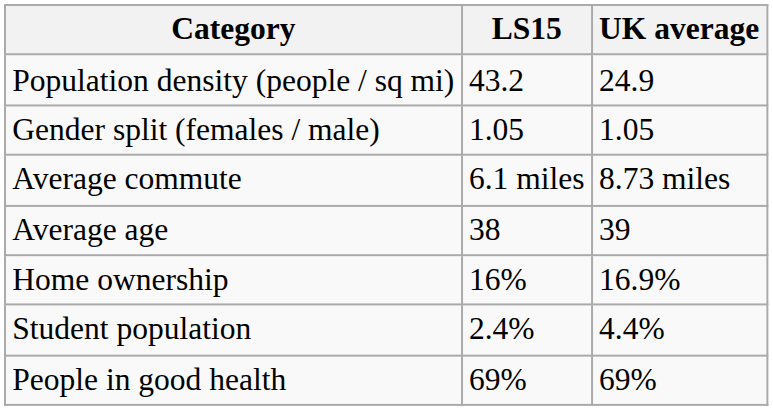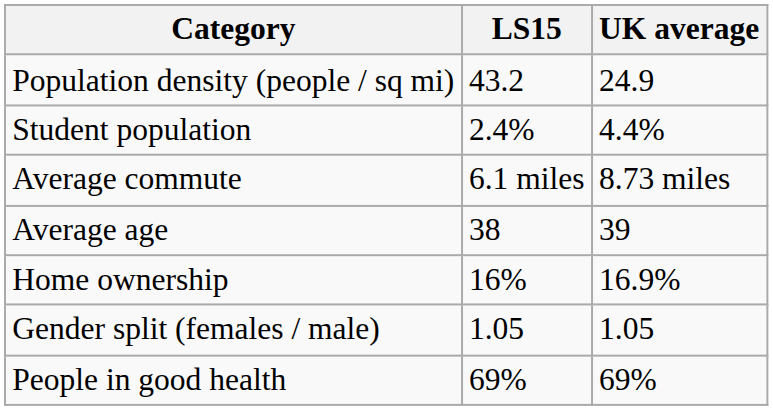 <table class="wikitable">
 <tr>
 <th>Category</th>
 <th>LS15</th>
 <th>UK average</th>
 </tr>
 <tr>
 <td>Population density (people / sq mi)</td>
 <td>43.2</td>
 <td>24.9</td>
 </tr>
 <tr>
-<td>Gender split (females / male)</td>
-<td>1.05</td>
-<td>1.05</td>
+<td>Student population</td>
+<td>2.4%</td>
+<td>4.4%</td>
 </tr>
 <tr>
 <td>Average commute</td>
 <td>6.1 miles</td>
 <td>8.73 miles</td>
 </tr>
 <tr>
 <td>Average age</td>
 <td>38</td>
 <td>39</td>
 </tr>
 <tr>
 <td>Home ownership</td>
 <td>16%</td>
 <td>16.9%</td>
 </tr>
 <tr>
-<td>Student population</td>
-<td>2.4%</td>
-<td>4.4%</td>
+<td>Gender split (females / male)</td>
+<td>1.05</td>
+<td>1.05</td>
 </tr>
 <tr>
 <td>People in good health</td>
 <td>69%</td>
 <td>69%</td>
 </tr>
 </table>
